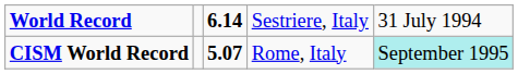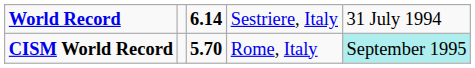 <table class="wikitable">
 <tr>
 <td><strong><a href='#'>World Record</a></strong></td>
 <td></td>
 <td><strong>6.14</strong></td>
 <td><a href='#'>Sestriere</a>, <a href='#'>Italy</a></td>
 <td>31 July 1994</td>
 </tr>
 <tr>
 <td><strong><a href='#'>CISM</a> World Record</strong></td>
 <td></td>
-<td><strong>5.07</strong></td>
+<td><strong>5.70</strong></td>
 <td><a href='#'>Rome</a>, <a href='#'>Italy</a></td>
 <td style="background: paleturquoise;">September 1995</td>
 </tr>
 </table>
